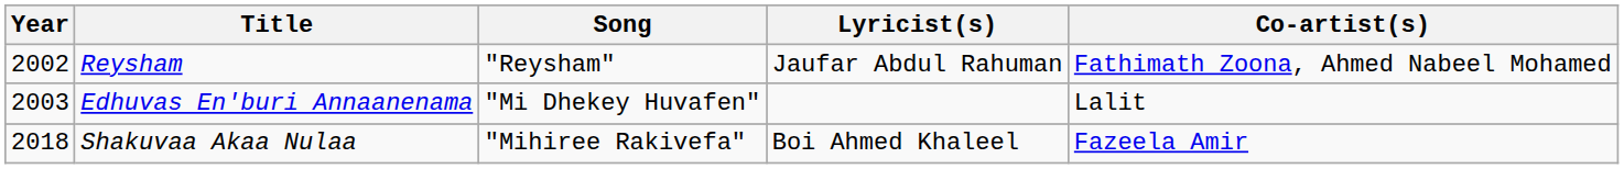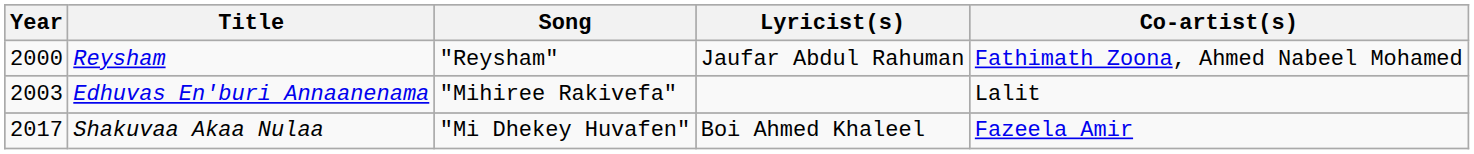 <table class="wikitable plainrowheaders">
 <tr>
 <th scope="col">Year</th>
 <th scope="col">Title</th>
 <th scope="col">Song</th>
 <th scope="col">Lyricist(s)</th>
 <th scope="col">Co-artist(s)</th>
 </tr>
 <tr>
-<td>2002</td>
+<td>2000</td>
 <td scope="row"><em><a href='#'>Reysham</a></em></td>
 <td>"Reysham"</td>
 <td>Jaufar Abdul Rahuman</td>
 <td><a href='#'>Fathimath Zoona</a>, Ahmed Nabeel Mohamed</td>
 </tr>
 <tr>
 <td>2003</td>
 <td scope="row"><em><a href='#'>Edhuvas En'buri Annaanenama</a></em></td>
-<td>"Mi Dhekey Huvafen"</td>
+<td>"Mihiree Rakivefa"</td>
 <td></td>
 <td>Lalit</td>
 </tr>
 <tr>
-<td>2018</td>
+<td>2017</td>
 <td scope="row"><em>Shakuvaa Akaa Nulaa</em></td>
-<td>"Mihiree Rakivefa"</td>
+<td>"Mi Dhekey Huvafen"</td>
 <td>Boi Ahmed Khaleel</td>
 <td><a href='#'>Fazeela Amir</a></td>
 </tr>
 </table>
